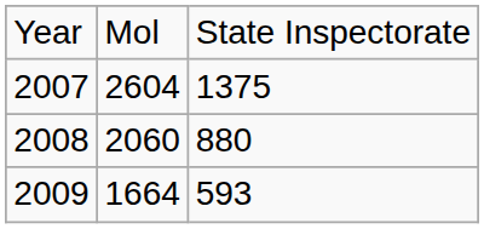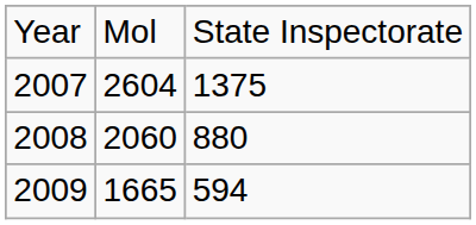 <table class="wikitable">
 <tr>
 <td>Year</td>
 <td>Mol</td>
 <td>State Inspectorate</td>
 </tr>
 <tr>
 <td>2007</td>
 <td>2604</td>
 <td>1375</td>
 </tr>
 <tr>
 <td>2008</td>
 <td>2060</td>
 <td>880</td>
 </tr>
 <tr>
 <td>2009</td>
-<td>1664</td>
-<td>593</td>
+<td>1665</td>
+<td>594</td>
 </tr>
 </table>
